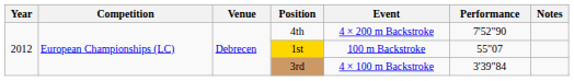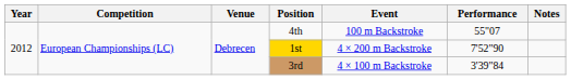 <table class="wikitable" width=60% style="font-size:90%; text-align:center;">
 <tr>
 <th>Year</th>
 <th>Competition</th>
 <th>Venue</th>
 <th>Position</th>
 <th>Event</th>
 <th>Performance</th>
 <th>Notes</th>
 </tr>
 <tr>
 <td rowspan=3>2012</td>
 <td rowspan=3 align=left><a href='#'>European Championships (LC)</a></td>
 <td rowspan=3 align=left> <a href='#'>Debrecen</a></td>
 <td>4th</td>
-<td><a href='#'>4 × 200 m Backstroke</a></td>
-<td>7'52"90</td>
+<td><a href='#'>100 m Backstroke</a></td>
+<td>55"07</td>
 <td></td>
 </tr>
 <tr>
 <td bgcolor=gold>1st</td>
-<td><a href='#'>100 m Backstroke</a></td>
-<td>55"07</td>
+<td><a href='#'>4 × 200 m Backstroke</a></td>
+<td>7'52"90</td>
 <td></td>
 </tr>
 <tr>
 <td bgcolor=cc9966>3rd</td>
 <td><a href='#'>4 × 100 m Backstroke</a></td>
 <td>3'39"84</td>
 <td></td>
 </tr>
 </table>
